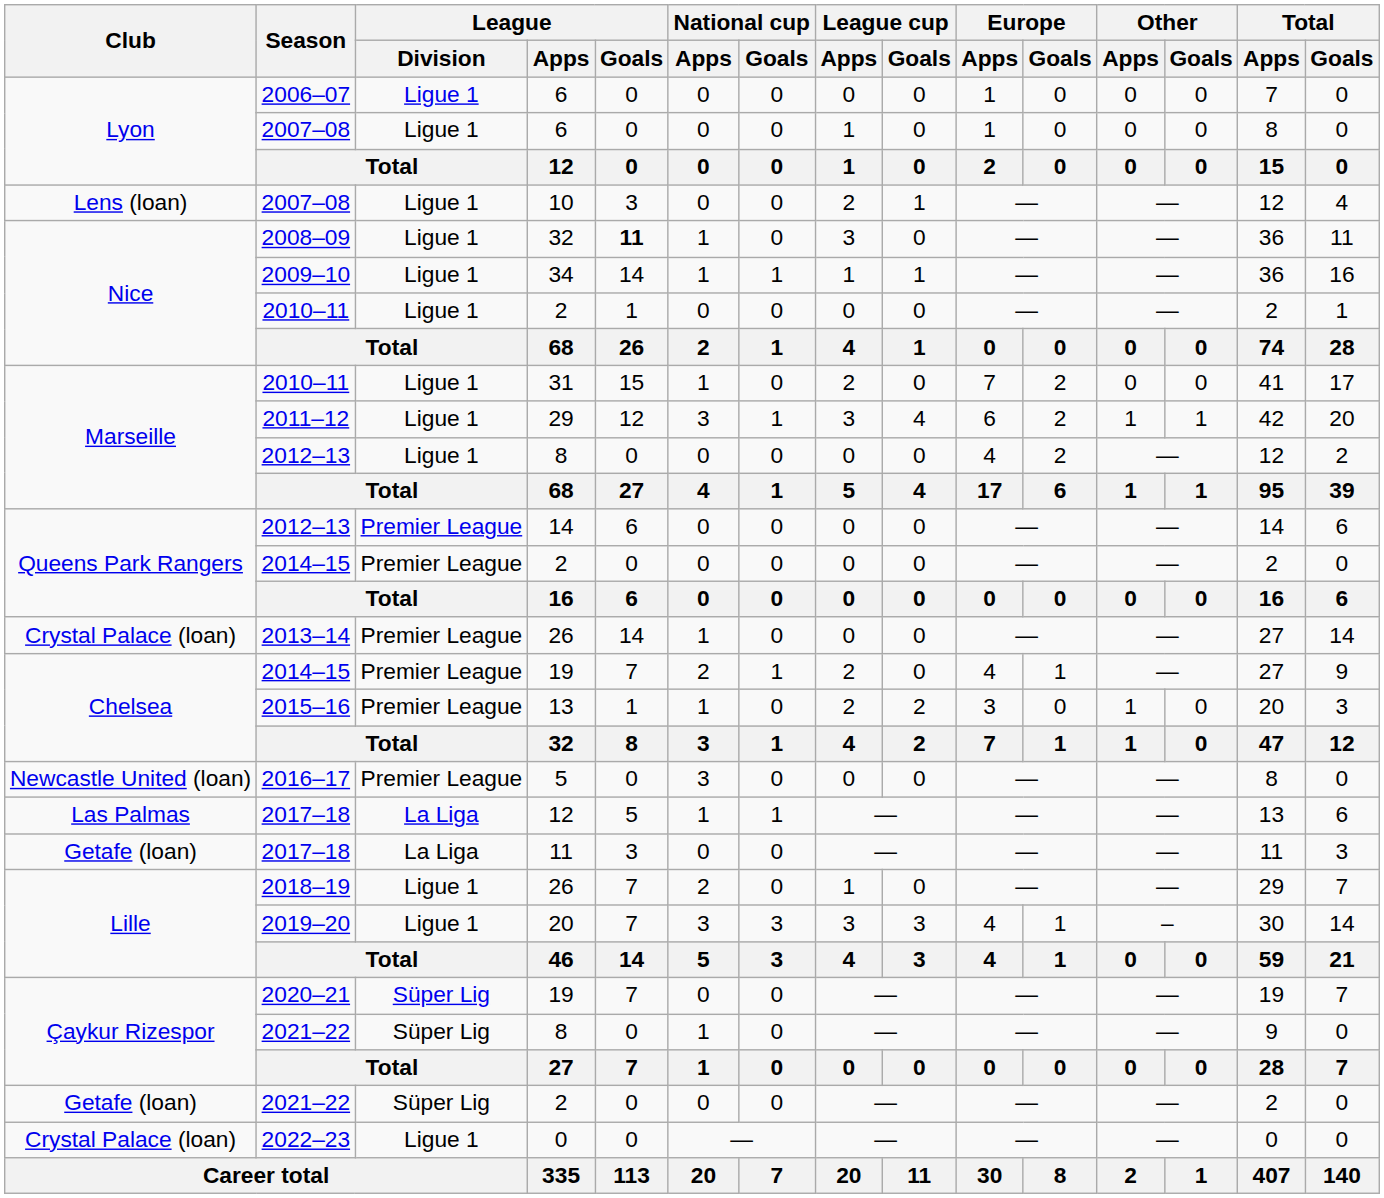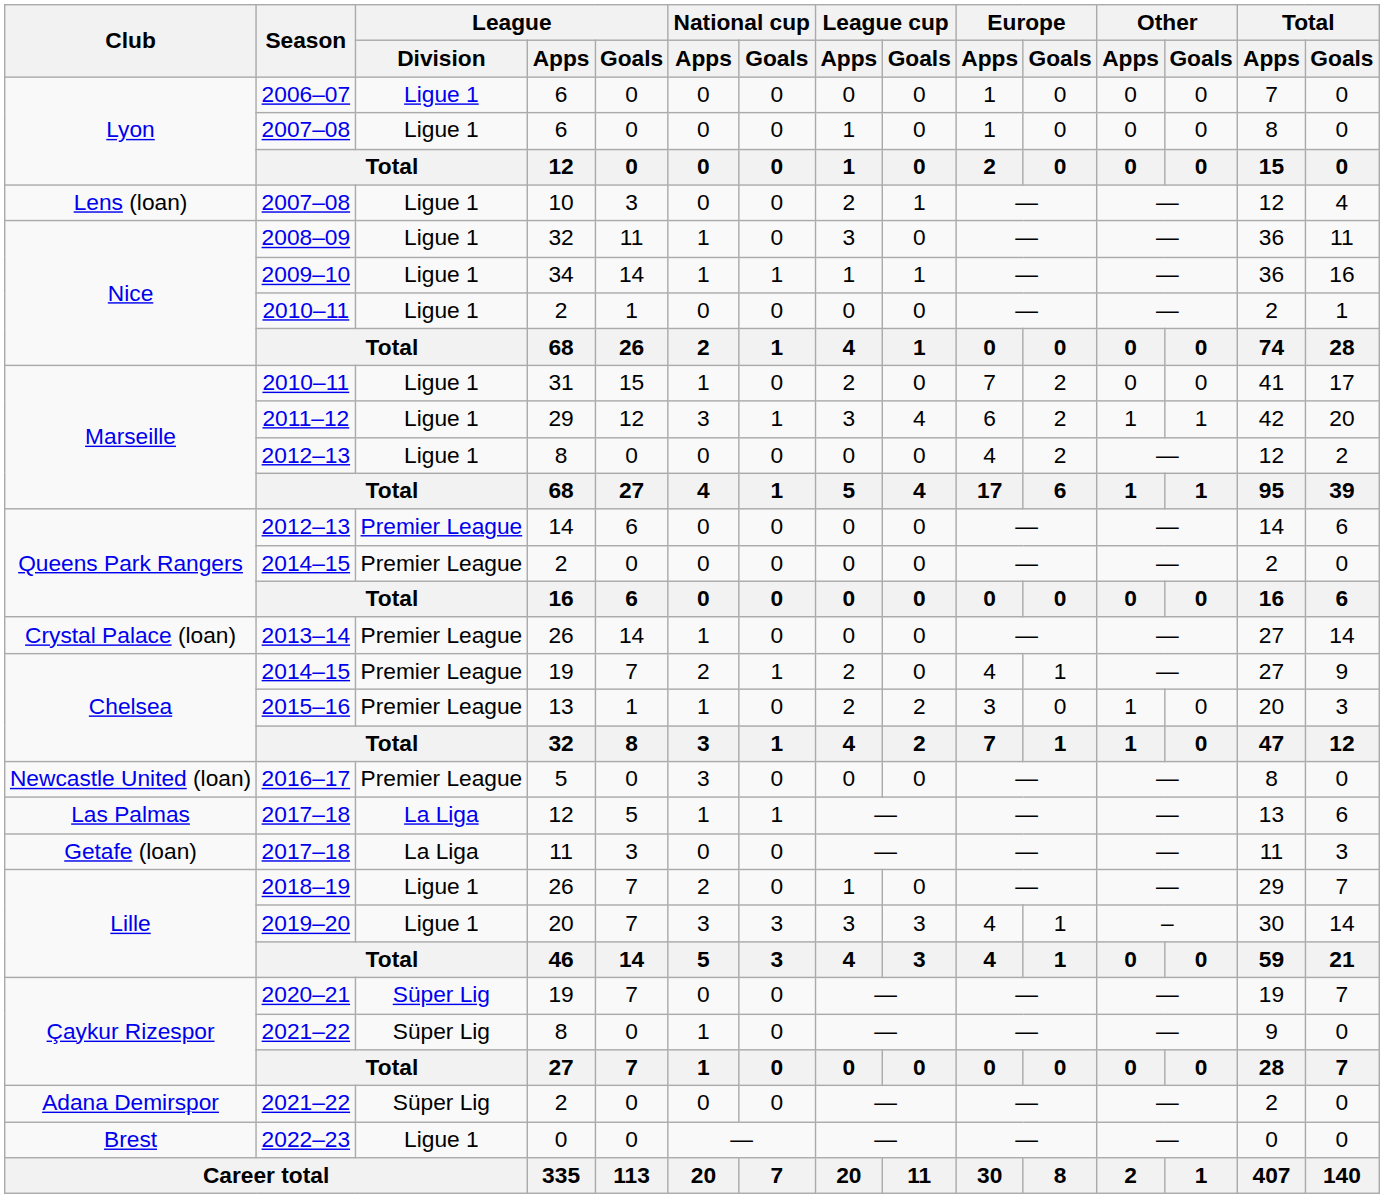 <table class="wikitable" style="text-align: center;">
 <tr>
 <th rowspan="2">Club</th>
 <th rowspan="2">Season</th>
 <th colspan="3">League</th>
 <th colspan="2">National cup</th>
 <th colspan="2">League cup</th>
 <th colspan="2">Europe</th>
 <th colspan="2">Other</th>
 <th colspan="2">Total</th>
 </tr>
 <tr>
 <th>Division</th>
 <th>Apps</th>
 <th>Goals</th>
 <th>Apps</th>
 <th>Goals</th>
 <th>Apps</th>
 <th>Goals</th>
 <th>Apps</th>
 <th>Goals</th>
 <th>Apps</th>
 <th>Goals</th>
 <th>Apps</th>
 <th>Goals</th>
 </tr>
 <tr>
 <td rowspan="3"><a href='#'>Lyon</a></td>
 <td><a href='#'>2006–07</a></td>
 <td><a href='#'>Ligue 1</a></td>
 <td>6</td>
 <td>0</td>
 <td>0</td>
 <td>0</td>
 <td>0</td>
 <td>0</td>
 <td>1</td>
 <td>0</td>
 <td>0</td>
 <td>0</td>
 <td>7</td>
 <td>0</td>
 </tr>
 <tr>
 <td><a href='#'>2007–08</a></td>
 <td>Ligue 1</td>
 <td>6</td>
 <td>0</td>
 <td>0</td>
 <td>0</td>
 <td>1</td>
 <td>0</td>
 <td>1</td>
 <td>0</td>
 <td>0</td>
 <td>0</td>
 <td>8</td>
 <td>0</td>
 </tr>
 <tr>
 <th colspan="2">Total</th>
 <th>12</th>
 <th>0</th>
 <th>0</th>
 <th>0</th>
 <th>1</th>
 <th>0</th>
 <th>2</th>
 <th>0</th>
 <th>0</th>
 <th>0</th>
 <th>15</th>
 <th>0</th>
 </tr>
 <tr>
 <td><a href='#'>Lens</a> (loan)</td>
 <td><a href='#'>2007–08</a></td>
 <td>Ligue 1</td>
 <td>10</td>
 <td>3</td>
 <td>0</td>
 <td>0</td>
 <td>2</td>
 <td>1</td>
 <td colspan="2">—</td>
 <td colspan="2">—</td>
 <td>12</td>
 <td>4</td>
 </tr>
 <tr>
 <td rowspan="4"><a href='#'>Nice</a></td>
 <td><a href='#'>2008–09</a></td>
 <td>Ligue 1</td>
 <td>32</td>
-<td><strong>11</strong></td>
+<td>11</td>
 <td>1</td>
 <td>0</td>
 <td>3</td>
 <td>0</td>
 <td colspan="2">—</td>
 <td colspan="2">—</td>
 <td>36</td>
 <td>11</td>
 </tr>
 <tr>
 <td><a href='#'>2009–10</a></td>
 <td>Ligue 1</td>
 <td>34</td>
 <td>14</td>
 <td>1</td>
 <td>1</td>
 <td>1</td>
 <td>1</td>
 <td colspan="2">—</td>
 <td colspan="2">—</td>
 <td>36</td>
 <td>16</td>
 </tr>
 <tr>
 <td><a href='#'>2010–11</a></td>
 <td>Ligue 1</td>
 <td>2</td>
 <td>1</td>
 <td>0</td>
 <td>0</td>
 <td>0</td>
 <td>0</td>
 <td colspan="2">—</td>
 <td colspan="2">—</td>
 <td>2</td>
 <td>1</td>
 </tr>
 <tr>
 <th colspan="2">Total</th>
 <th>68</th>
 <th>26</th>
 <th>2</th>
 <th>1</th>
 <th>4</th>
 <th>1</th>
 <th>0</th>
 <th>0</th>
 <th>0</th>
 <th>0</th>
 <th>74</th>
 <th>28</th>
 </tr>
 <tr>
 <td rowspan="4"><a href='#'>Marseille</a></td>
 <td><a href='#'>2010–11</a></td>
 <td>Ligue 1</td>
 <td>31</td>
 <td>15</td>
 <td>1</td>
 <td>0</td>
 <td>2</td>
 <td>0</td>
 <td>7</td>
 <td>2</td>
 <td>0</td>
 <td>0</td>
 <td>41</td>
 <td>17</td>
 </tr>
 <tr>
 <td><a href='#'>2011–12</a></td>
 <td>Ligue 1</td>
 <td>29</td>
 <td>12</td>
 <td>3</td>
 <td>1</td>
 <td>3</td>
 <td>4</td>
 <td>6</td>
 <td>2</td>
 <td>1</td>
 <td>1</td>
 <td>42</td>
 <td>20</td>
 </tr>
 <tr>
 <td><a href='#'>2012–13</a></td>
 <td>Ligue 1</td>
 <td>8</td>
 <td>0</td>
 <td>0</td>
 <td>0</td>
 <td>0</td>
 <td>0</td>
 <td>4</td>
 <td>2</td>
 <td colspan="2">—</td>
 <td>12</td>
 <td>2</td>
 </tr>
 <tr>
 <th colspan="2">Total</th>
 <th>68</th>
 <th>27</th>
 <th>4</th>
 <th>1</th>
 <th>5</th>
 <th>4</th>
 <th>17</th>
 <th>6</th>
 <th>1</th>
 <th>1</th>
 <th>95</th>
 <th>39</th>
 </tr>
 <tr>
 <td rowspan="3"><a href='#'>Queens Park Rangers</a></td>
 <td><a href='#'>2012–13</a></td>
 <td><a href='#'>Premier League</a></td>
 <td>14</td>
 <td>6</td>
 <td>0</td>
 <td>0</td>
 <td>0</td>
 <td>0</td>
 <td colspan="2">—</td>
 <td colspan="2">—</td>
 <td>14</td>
 <td>6</td>
 </tr>
 <tr>
 <td><a href='#'>2014–15</a></td>
 <td>Premier League</td>
 <td>2</td>
 <td>0</td>
 <td>0</td>
 <td>0</td>
 <td>0</td>
 <td>0</td>
 <td colspan="2">—</td>
 <td colspan="2">—</td>
 <td>2</td>
 <td>0</td>
 </tr>
 <tr>
 <th colspan="2">Total</th>
 <th>16</th>
 <th>6</th>
 <th>0</th>
 <th>0</th>
 <th>0</th>
 <th>0</th>
 <th>0</th>
 <th>0</th>
 <th>0</th>
 <th>0</th>
 <th>16</th>
 <th>6</th>
 </tr>
 <tr>
 <td><a href='#'>Crystal Palace</a> (loan)</td>
 <td><a href='#'>2013–14</a></td>
 <td>Premier League</td>
 <td>26</td>
 <td>14</td>
 <td>1</td>
 <td>0</td>
 <td>0</td>
 <td>0</td>
 <td colspan="2">—</td>
 <td colspan="2">—</td>
 <td>27</td>
 <td>14</td>
 </tr>
 <tr>
 <td rowspan="3"><a href='#'>Chelsea</a></td>
 <td><a href='#'>2014–15</a></td>
 <td>Premier League</td>
 <td>19</td>
 <td>7</td>
 <td>2</td>
 <td>1</td>
 <td>2</td>
 <td>0</td>
 <td>4</td>
 <td>1</td>
 <td colspan="2">—</td>
 <td>27</td>
 <td>9</td>
 </tr>
 <tr>
 <td><a href='#'>2015–16</a></td>
 <td>Premier League</td>
 <td>13</td>
 <td>1</td>
 <td>1</td>
 <td>0</td>
 <td>2</td>
 <td>2</td>
 <td>3</td>
 <td>0</td>
 <td>1</td>
 <td>0</td>
 <td>20</td>
 <td>3</td>
 </tr>
 <tr>
 <th colspan="2">Total</th>
 <th>32</th>
 <th>8</th>
 <th>3</th>
 <th>1</th>
 <th>4</th>
 <th>2</th>
 <th>7</th>
 <th>1</th>
 <th>1</th>
 <th>0</th>
 <th>47</th>
 <th>12</th>
 </tr>
 <tr>
 <td><a href='#'>Newcastle United</a> (loan)</td>
 <td><a href='#'>2016–17</a></td>
 <td>Premier League</td>
 <td>5</td>
 <td>0</td>
 <td>3</td>
 <td>0</td>
 <td>0</td>
 <td>0</td>
 <td colspan="2">—</td>
 <td colspan="2">—</td>
 <td>8</td>
 <td>0</td>
 </tr>
 <tr>
 <td><a href='#'>Las Palmas</a></td>
 <td><a href='#'>2017–18</a></td>
 <td><a href='#'>La Liga</a></td>
 <td>12</td>
 <td>5</td>
 <td>1</td>
 <td>1</td>
 <td colspan="2">—</td>
 <td colspan="2">—</td>
 <td colspan="2">—</td>
 <td>13</td>
 <td>6</td>
 </tr>
 <tr>
 <td><a href='#'>Getafe</a> (loan)</td>
 <td><a href='#'>2017–18</a></td>
 <td>La Liga</td>
 <td>11</td>
 <td>3</td>
 <td>0</td>
 <td>0</td>
 <td colspan="2">—</td>
 <td colspan="2">—</td>
 <td colspan="2">—</td>
 <td>11</td>
 <td>3</td>
 </tr>
 <tr>
 <td rowspan="3"><a href='#'>Lille</a></td>
 <td><a href='#'>2018–19</a></td>
 <td>Ligue 1</td>
 <td>26</td>
 <td>7</td>
 <td>2</td>
 <td>0</td>
 <td>1</td>
 <td>0</td>
 <td colspan="2">—</td>
 <td colspan="2">—</td>
 <td>29</td>
 <td>7</td>
 </tr>
 <tr>
 <td><a href='#'>2019–20</a></td>
 <td>Ligue 1</td>
 <td>20</td>
 <td>7</td>
 <td>3</td>
 <td>3</td>
 <td>3</td>
 <td>3</td>
 <td>4</td>
 <td>1</td>
 <td colspan="2">–</td>
 <td>30</td>
 <td>14</td>
 </tr>
 <tr>
 <th colspan="2">Total</th>
 <th>46</th>
 <th>14</th>
 <th>5</th>
 <th>3</th>
 <th>4</th>
 <th>3</th>
 <th>4</th>
 <th>1</th>
 <th>0</th>
 <th>0</th>
 <th>59</th>
 <th>21</th>
 </tr>
 <tr>
 <td rowspan="3"><a href='#'>Çaykur Rizespor</a></td>
 <td><a href='#'>2020–21</a></td>
 <td><a href='#'>Süper Lig</a></td>
 <td>19</td>
 <td>7</td>
 <td>0</td>
 <td>0</td>
 <td colspan="2">—</td>
 <td colspan="2">—</td>
 <td colspan="2">—</td>
 <td>19</td>
 <td>7</td>
 </tr>
 <tr>
 <td><a href='#'>2021–22</a></td>
 <td>Süper Lig</td>
 <td>8</td>
 <td>0</td>
 <td>1</td>
 <td>0</td>
 <td colspan="2">—</td>
 <td colspan="2">—</td>
 <td colspan="2">—</td>
 <td>9</td>
 <td>0</td>
 </tr>
 <tr>
 <th colspan="2">Total</th>
 <th>27</th>
 <th>7</th>
 <th>1</th>
 <th>0</th>
 <th>0</th>
 <th>0</th>
 <th>0</th>
 <th>0</th>
 <th>0</th>
 <th>0</th>
 <th>28</th>
 <th>7</th>
 </tr>
 <tr>
-<td><a href='#'>Getafe</a> (loan)</td>
+<td><a href='#'>Adana Demirspor</a></td>
 <td><a href='#'>2021–22</a></td>
 <td>Süper Lig</td>
 <td>2</td>
 <td>0</td>
 <td>0</td>
 <td>0</td>
 <td colspan="2">—</td>
 <td colspan="2">—</td>
 <td colspan="2">—</td>
 <td>2</td>
 <td>0</td>
 </tr>
 <tr>
-<td><a href='#'>Crystal Palace</a> (loan)</td>
+<td><a href='#'>Brest</a></td>
 <td><a href='#'>2022–23</a></td>
 <td>Ligue 1</td>
 <td>0</td>
 <td>0</td>
 <td colspan="2">—</td>
 <td colspan="2">—</td>
 <td colspan="2">—</td>
 <td colspan="2">—</td>
 <td>0</td>
 <td>0</td>
 </tr>
 <tr>
 <th colspan="3">Career total</th>
 <th>335</th>
 <th>113</th>
 <th>20</th>
 <th>7</th>
 <th>20</th>
 <th>11</th>
 <th>30</th>
 <th>8</th>
 <th>2</th>
 <th>1</th>
 <th>407</th>
 <th>140</th>
 </tr>
 </table>
